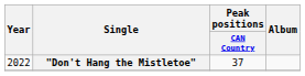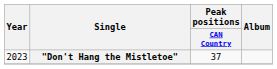 <table class="wikitable plainrowheaders">
 <tr>
 <th rowspan="2">Year</th>
 <th rowspan="2" style="width:18em;">Single</th>
 <th>Peak positions</th>
 <th rowspan="2">Album</th>
 </tr>
 <tr style="font-size:smaller;">
 <th width="4em;"><a href='#'>CAN Country</a><br></th>
 </tr>
 <tr>
-<td>2022</td>
+<td>2023</td>
 <th scope="row">"Don't Hang the Mistletoe"</th>
 <td align="center">37</td>
 <td></td>
 </tr>
 <tr>
 </tr>
 </table>
